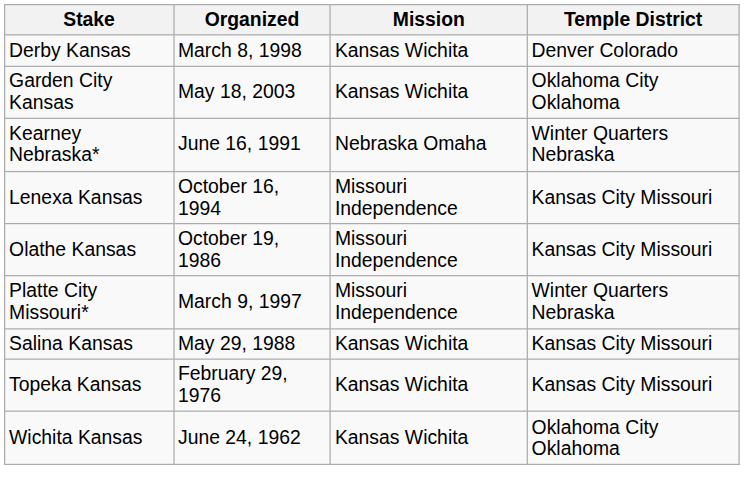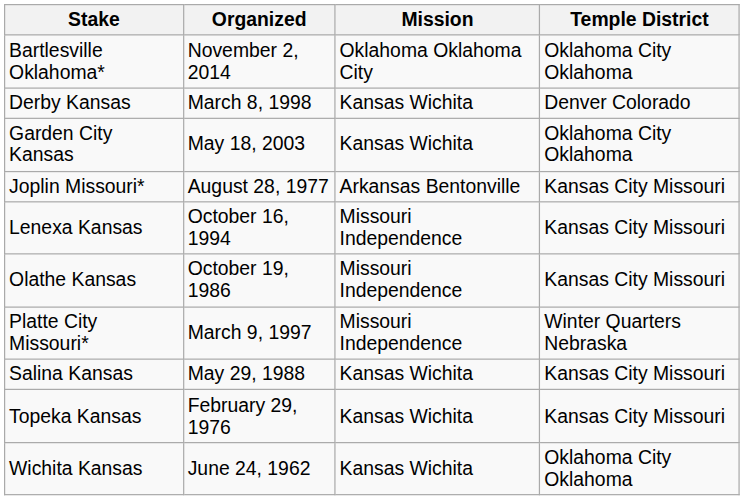 <table class="wikitable sortable">
 <tr>
 <th>Stake</th>
 <th>Organized</th>
 <th>Mission</th>
 <th>Temple District</th>
+</tr>
+<tr>
+<td>Bartlesville Oklahoma*</td>
+<td>November 2, 2014</td>
+<td>Oklahoma Oklahoma City</td>
+<td>Oklahoma City Oklahoma</td>
 </tr>
 <tr>
 <td>Derby Kansas</td>
 <td>March 8, 1998</td>
 <td>Kansas Wichita</td>
 <td>Denver Colorado</td>
 </tr>
 <tr>
 <td>Garden City Kansas</td>
 <td>May 18, 2003</td>
 <td>Kansas Wichita</td>
 <td>Oklahoma City Oklahoma</td>
 </tr>
 <tr>
-<td>Kearney Nebraska*</td>
-<td>June 16, 1991</td>
-<td>Nebraska Omaha</td>
-<td>Winter Quarters Nebraska</td>
+<td>Joplin Missouri*</td>
+<td>August 28, 1977</td>
+<td>Arkansas Bentonville</td>
+<td>Kansas City Missouri</td>
 </tr>
 <tr>
 <td>Lenexa Kansas</td>
 <td>October 16, 1994</td>
 <td>Missouri Independence</td>
 <td>Kansas City Missouri</td>
 </tr>
 <tr>
 <td>Olathe Kansas</td>
 <td>October 19, 1986</td>
 <td>Missouri Independence</td>
 <td>Kansas City Missouri</td>
 </tr>
 <tr>
 <td>Platte City Missouri*</td>
 <td>March 9, 1997</td>
 <td>Missouri Independence</td>
 <td>Winter Quarters Nebraska</td>
 </tr>
 <tr>
 <td>Salina Kansas</td>
 <td>May 29, 1988</td>
 <td>Kansas Wichita</td>
 <td>Kansas City Missouri</td>
 </tr>
 <tr>
 <td>Topeka Kansas</td>
 <td>February 29, 1976</td>
 <td>Kansas Wichita</td>
 <td>Kansas City Missouri</td>
 </tr>
 <tr>
 <td>Wichita Kansas</td>
 <td>June 24, 1962</td>
 <td>Kansas Wichita</td>
 <td>Oklahoma City Oklahoma</td>
 </tr>
 </table>
